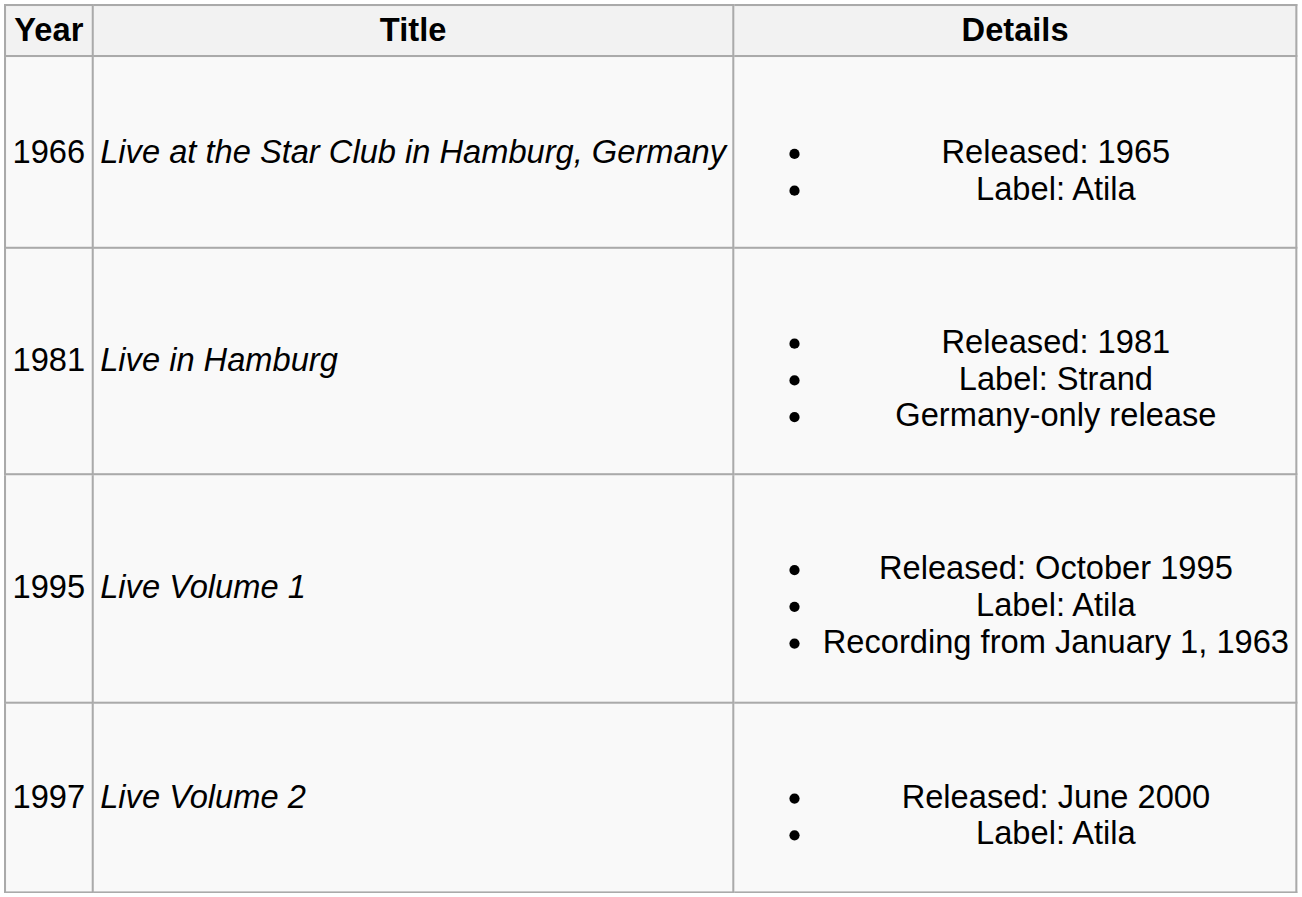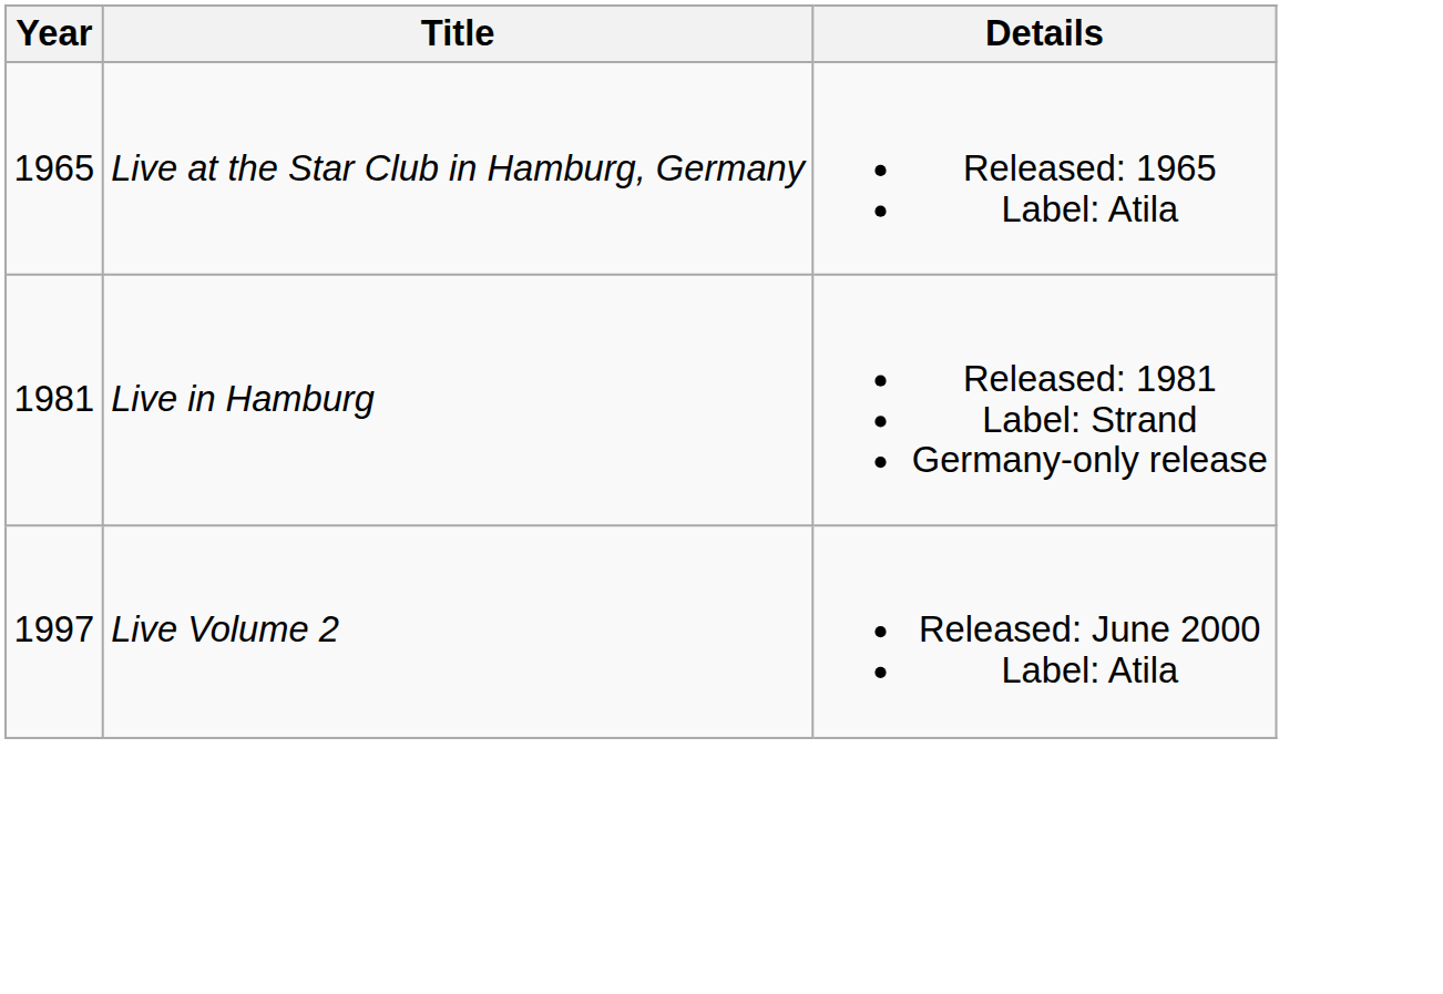 <table class="wikitable" style="text-align:center">
 <tr>
 <th>Year</th>
 <th>Title</th>
 <th>Details</th>
 </tr>
 <tr>
-<td>1966</td>
+<td>1965</td>
 <td align="left"><em>Live at the Star Club in Hamburg, Germany</em></td>
 <td><br><ul><li>Released: 1965</li><li>Label: Atila</li></ul></td>
 </tr>
 <tr>
 <td>1981</td>
 <td align="left"><em>Live in Hamburg</em></td>
 <td><br><ul><li>Released: 1981</li><li>Label: Strand</li><li>Germany-only release</li></ul></td>
 </tr>
 <tr>
-<td>1995</td>
-<td align="left"><em>Live Volume 1</em></td>
-<td><br><ul><li>Released: October 1995</li><li>Label: Atila</li><li>Recording from January 1, 1963</li></ul></td>
-</tr>
-<tr>
 <td>1997</td>
 <td align="left"><em>Live Volume 2</em></td>
 <td><br><ul><li>Released: June 2000</li><li>Label: Atila</li></ul></td>
 </tr>
 </table>
